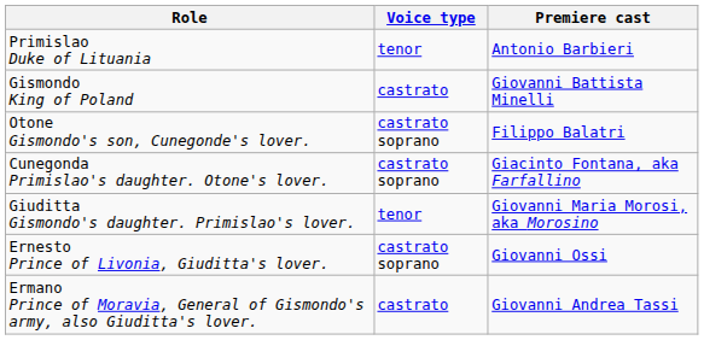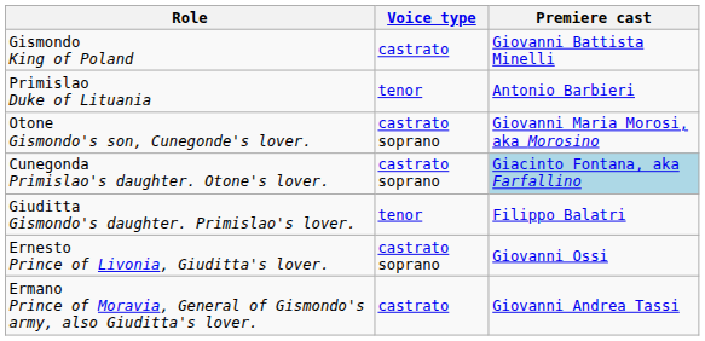 <table class="wikitable">
 <tr>
 <th>Role</th>
 <th><a href='#'>Voice type</a></th>
 <th>Premiere cast</th>
 </tr>
 <tr>
+<td>Gismondo<br><em>King of Poland</em></td>
+<td><a href='#'>castrato</a></td>
+<td><a href='#'>Giovanni Battista Minelli</a></td>
+</tr>
+<tr>
 <td>Primislao<br><em>Duke of Lituania</em></td>
 <td><a href='#'>tenor</a></td>
 <td><a href='#'>Antonio Barbieri</a></td>
 </tr>
 <tr>
-<td>Gismondo<br><em>King of Poland</em></td>
-<td><a href='#'>castrato</a></td>
-<td><a href='#'>Giovanni Battista Minelli</a></td>
-</tr>
-<tr>
 <td>Otone<br><em>Gismondo's son, Cunegonde's lover.</em></td>
 <td><a href='#'>castrato</a> soprano</td>
-<td><a href='#'>Filippo Balatri</a></td>
+<td><a href='#'>Giovanni Maria Morosi, aka <em>Morosino</em></a></td>
 </tr>
 <tr>
 <td>Cunegonda<br><em>Primislao's daughter. Otone's lover.</em></td>
 <td><a href='#'>castrato</a> soprano</td>
-<td><a href='#'>Giacinto Fontana, aka <em>Farfallino</em></a></td>
+<td style="background: lightblue;"><a href='#'>Giacinto Fontana, aka <em>Farfallino</em></a></td>
 </tr>
 <tr>
 <td>Giuditta<br><em>Gismondo's daughter. Primislao's lover.</em></td>
 <td><a href='#'>tenor</a></td>
-<td><a href='#'>Giovanni Maria Morosi, aka <em>Morosino</em></a></td>
+<td><a href='#'>Filippo Balatri</a></td>
 </tr>
 <tr>
 <td>Ernesto<br><em>Prince of <a href='#'>Livonia</a>, Giuditta's lover.</em></td>
 <td><a href='#'>castrato</a> soprano</td>
 <td><a href='#'>Giovanni Ossi</a></td>
 </tr>
 <tr>
 <td>Ermano<br><em>Prince of <a href='#'>Moravia</a>, General of Gismondo's army, also Giuditta's lover.</em></td>
 <td><a href='#'>castrato</a></td>
 <td><a href='#'>Giovanni Andrea Tassi</a></td>
 </tr>
 </table>
